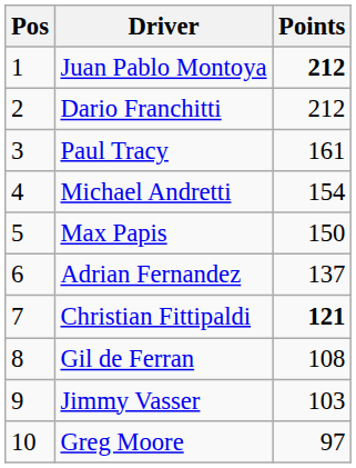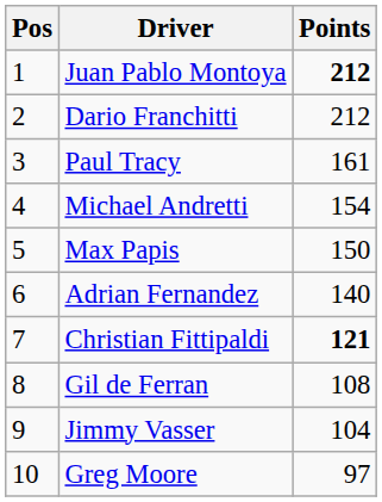 <table class="wikitable" style="font-size: 95%;">
 <tr>
 <th>Pos</th>
 <th>Driver</th>
 <th>Points</th>
 </tr>
 <tr>
 <td>1</td>
 <td> <a href='#'>Juan Pablo Montoya</a></td>
 <td align="right"><strong>212</strong></td>
 </tr>
 <tr>
 <td>2</td>
 <td> <a href='#'>Dario Franchitti</a></td>
 <td align="right">212</td>
 </tr>
 <tr>
 <td>3</td>
 <td> <a href='#'>Paul Tracy</a></td>
 <td align="right">161</td>
 </tr>
 <tr>
 <td>4</td>
 <td> <a href='#'>Michael Andretti</a></td>
 <td align="right">154</td>
 </tr>
 <tr>
 <td>5</td>
 <td> <a href='#'>Max Papis</a></td>
 <td align="right">150</td>
 </tr>
 <tr>
 <td>6</td>
 <td> <a href='#'>Adrian Fernandez</a></td>
-<td align="right">137</td>
+<td align="right">140</td>
 </tr>
 <tr>
 <td>7</td>
 <td> <a href='#'>Christian Fittipaldi</a></td>
 <td align="right"><strong>121</strong></td>
 </tr>
 <tr>
 <td>8</td>
 <td> <a href='#'>Gil de Ferran</a></td>
 <td align="right">108</td>
 </tr>
 <tr>
 <td>9</td>
 <td> <a href='#'>Jimmy Vasser</a></td>
-<td align="right">103</td>
+<td align="right">104</td>
 </tr>
 <tr>
 <td>10</td>
 <td> <a href='#'>Greg Moore</a></td>
 <td align="right">97</td>
 </tr>
 </table>
